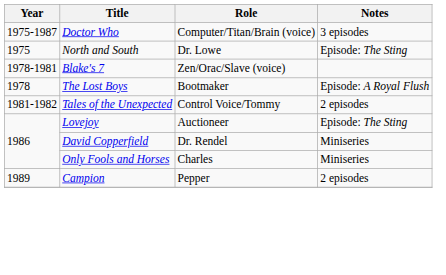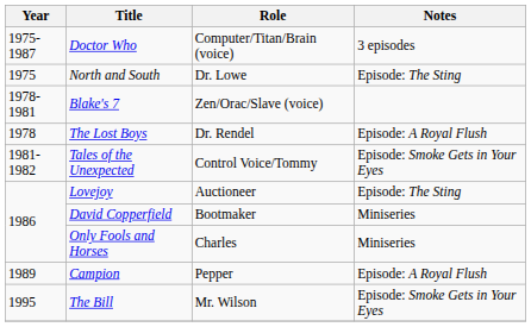 <table class="wikitable">
 <tr>
 <th>Year</th>
 <th>Title</th>
 <th>Role</th>
 <th>Notes</th>
 </tr>
 <tr>
 <td>1975-1987</td>
 <td><em><a href='#'>Doctor Who</a></em></td>
 <td>Computer/Titan/Brain (voice)</td>
 <td>3 episodes</td>
 </tr>
 <tr>
 <td>1975</td>
 <td><em>North and South</em></td>
 <td>Dr. Lowe</td>
 <td>Episode: <em>The Sting</em></td>
 </tr>
 <tr>
 <td>1978-1981</td>
 <td><em><a href='#'>Blake's 7</a></em></td>
 <td>Zen/Orac/Slave (voice)</td>
 <td></td>
 </tr>
 <tr>
 <td>1978</td>
 <td><em><a href='#'>The Lost Boys</a></em></td>
-<td>Bootmaker</td>
+<td>Dr. Rendel</td>
 <td>Episode: <em>A Royal Flush</em></td>
 </tr>
 <tr>
 <td>1981-1982</td>
 <td><em><a href='#'>Tales of the Unexpected</a></em></td>
 <td>Control Voice/Tommy</td>
-<td>2 episodes</td>
+<td>Episode: <em>Smoke Gets in Your Eyes</em></td>
 </tr>
 <tr>
 <td rowspan=3>1986</td>
 <td><em><a href='#'>Lovejoy</a></em></td>
 <td>Auctioneer</td>
 <td>Episode: <em>The Sting</em></td>
 </tr>
 <tr>
 <td><em><a href='#'>David Copperfield</a></em></td>
-<td>Dr. Rendel</td>
+<td>Bootmaker</td>
 <td>Miniseries</td>
 </tr>
 <tr>
 <td><em><a href='#'>Only Fools and Horses</a></em></td>
 <td>Charles</td>
 <td>Miniseries</td>
 </tr>
 <tr>
 <td>1989</td>
 <td><em><a href='#'>Campion</a></em></td>
 <td>Pepper</td>
-<td>2 episodes</td>
+<td>Episode: <em>A Royal Flush</em></td>
+</tr>
+<tr>
+<td>1995</td>
+<td><em><a href='#'>The Bill</a></em></td>
+<td>Mr. Wilson</td>
+<td>Episode: <em>Smoke Gets in Your Eyes</em></td>
 </tr>
 <tr>
 </tr>
 </table>
